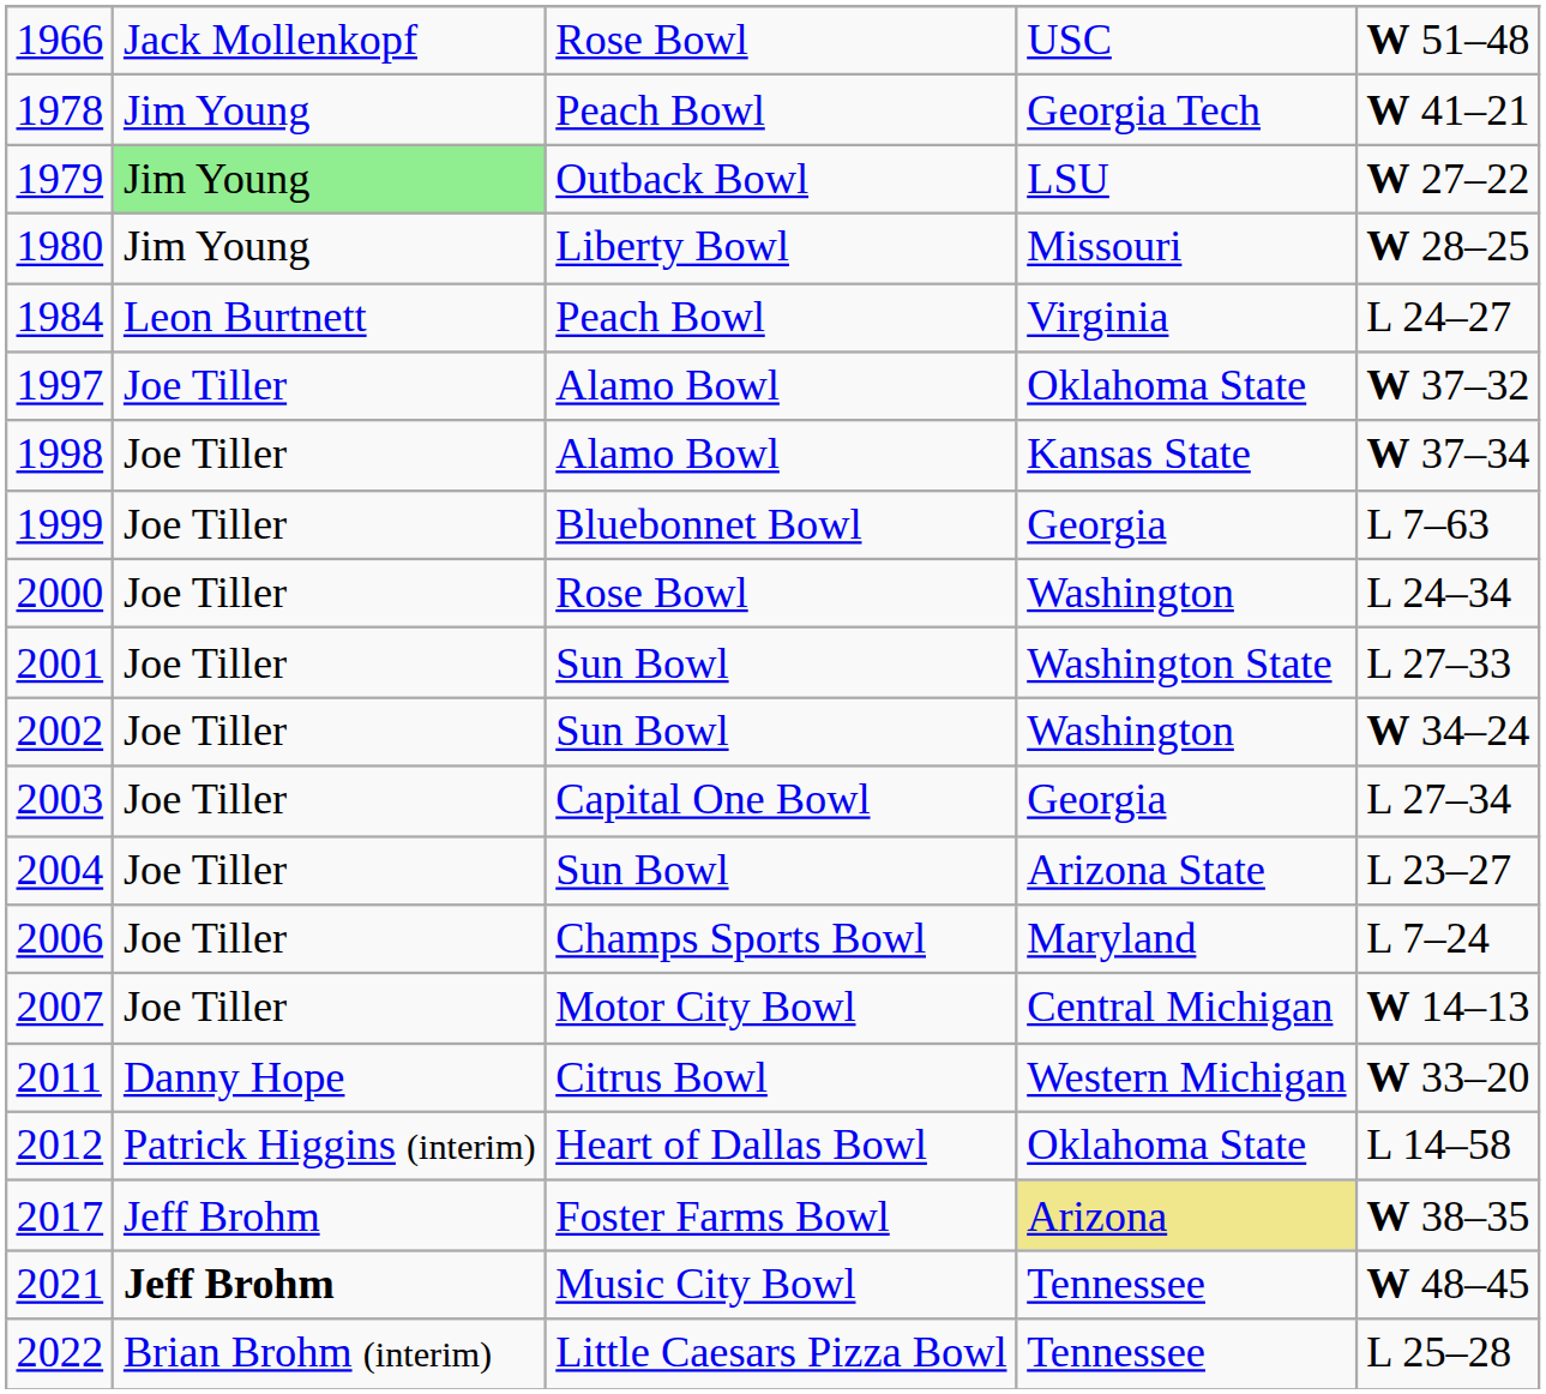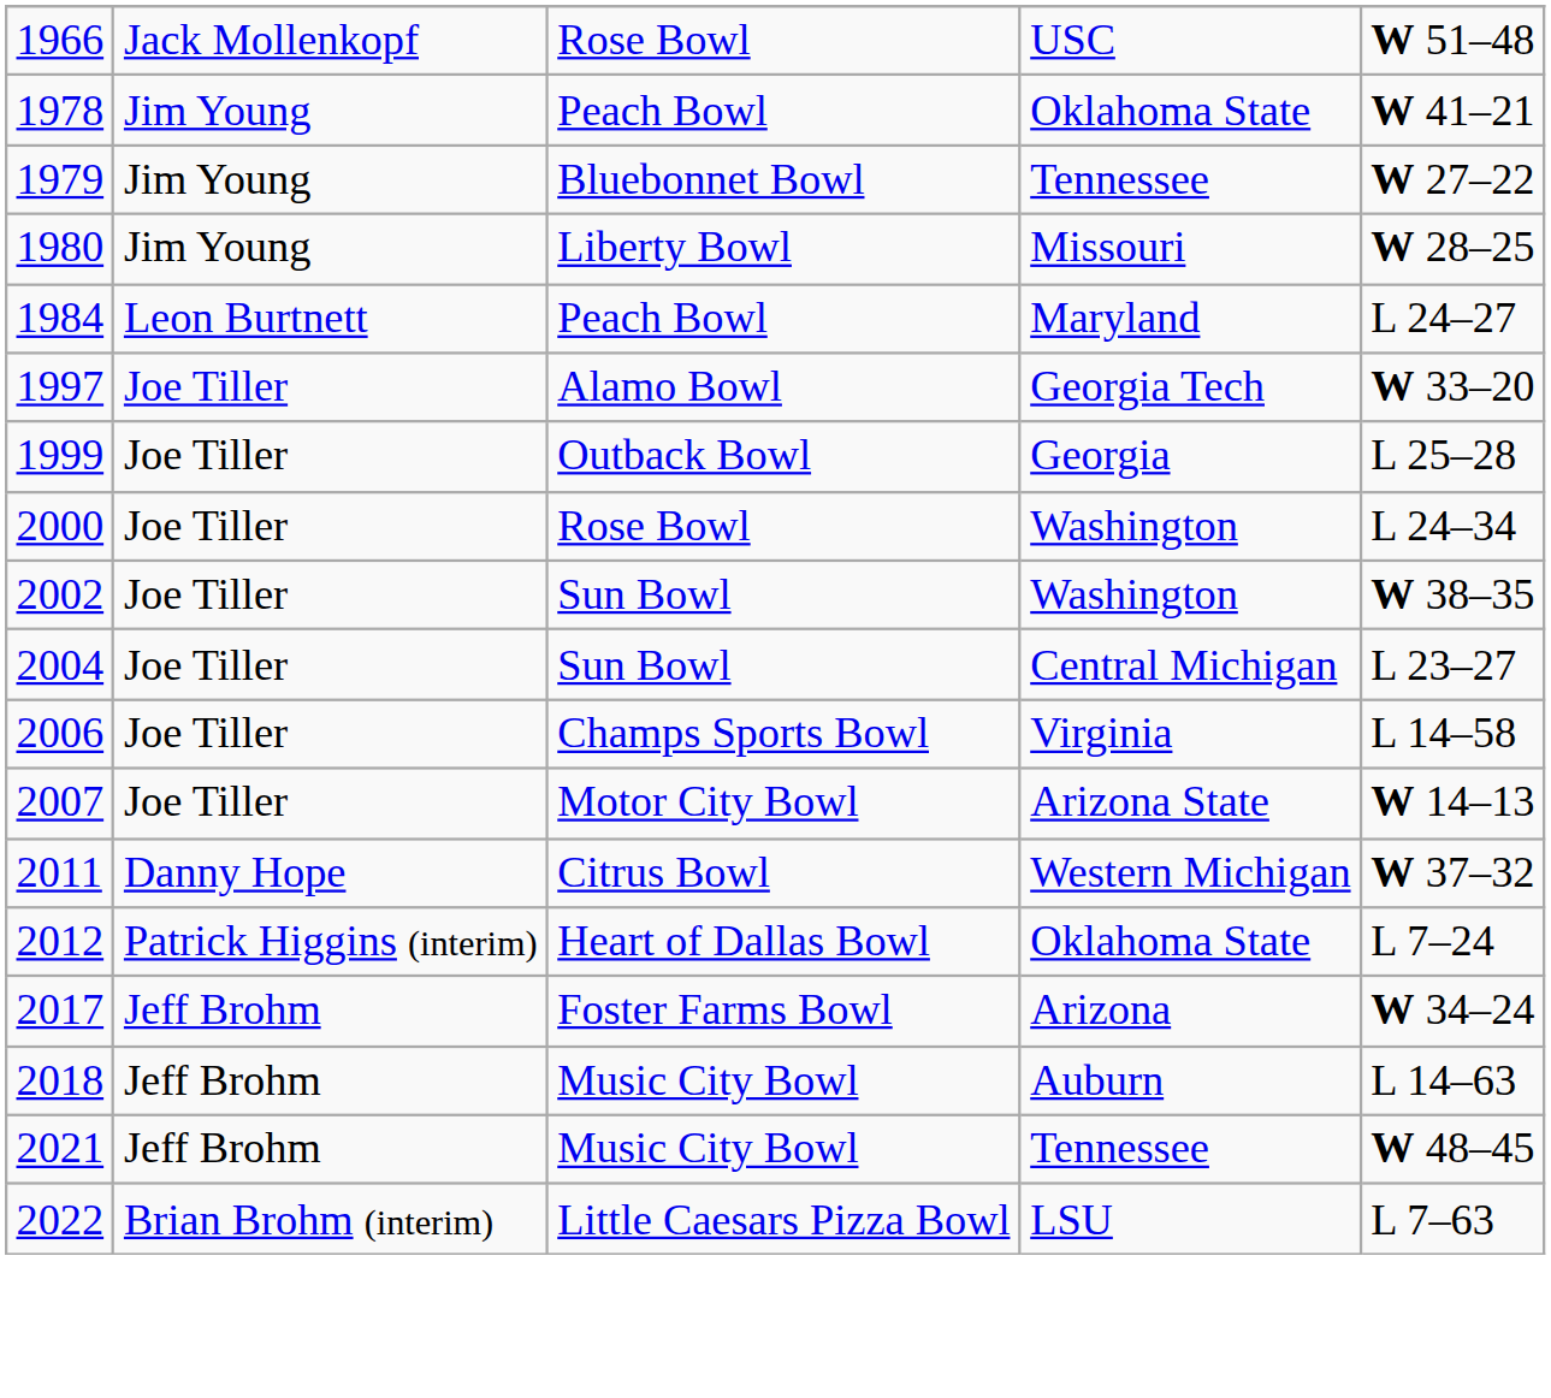 <table class="wikitable">
 <tr>
 </tr>
 <tr>
 <td><a href='#'>1966</a></td>
 <td><a href='#'>Jack Mollenkopf</a></td>
 <td><a href='#'>Rose Bowl</a></td>
 <td><a href='#'>USC</a></td>
 <td><strong>W</strong> 51–48</td>
 </tr>
 <tr>
 <td><a href='#'>1978</a></td>
 <td><a href='#'>Jim Young</a></td>
 <td><a href='#'>Peach Bowl</a></td>
-<td><a href='#'>Georgia Tech</a></td>
+<td><a href='#'>Oklahoma State</a></td>
 <td><strong>W</strong> 41–21</td>
 </tr>
 <tr>
 <td><a href='#'>1979</a></td>
-<td style="background: lightgreen;">Jim Young</td>
-<td><a href='#'>Outback Bowl</a></td>
-<td><a href='#'>LSU</a></td>
+<td>Jim Young</td>
+<td><a href='#'>Bluebonnet Bowl</a></td>
+<td><a href='#'>Tennessee</a></td>
 <td><strong>W</strong> 27–22</td>
 </tr>
 <tr>
 <td><a href='#'>1980</a></td>
 <td>Jim Young</td>
 <td><a href='#'>Liberty Bowl</a></td>
 <td><a href='#'>Missouri</a></td>
 <td><strong>W</strong> 28–25</td>
 </tr>
 <tr>
 <td><a href='#'>1984</a></td>
 <td><a href='#'>Leon Burtnett</a></td>
 <td><a href='#'>Peach Bowl</a></td>
-<td><a href='#'>Virginia</a></td>
+<td><a href='#'>Maryland</a></td>
 <td>L 24–27</td>
 </tr>
 <tr>
 <td><a href='#'>1997</a></td>
 <td><a href='#'>Joe Tiller</a></td>
 <td><a href='#'>Alamo Bowl</a></td>
-<td><a href='#'>Oklahoma State</a></td>
-<td><strong>W</strong> 37–32</td>
-</tr>
-<tr>
-<td><a href='#'>1998</a></td>
-<td>Joe Tiller</td>
-<td><a href='#'>Alamo Bowl</a></td>
-<td><a href='#'>Kansas State</a></td>
-<td><strong>W</strong> 37–34</td>
+<td><a href='#'>Georgia Tech</a></td>
+<td><strong>W</strong> 33–20</td>
 </tr>
 <tr>
 <td><a href='#'>1999</a></td>
 <td>Joe Tiller</td>
-<td><a href='#'>Bluebonnet Bowl</a></td>
+<td><a href='#'>Outback Bowl</a></td>
 <td><a href='#'>Georgia</a></td>
-<td>L 7–63</td>
+<td>L 25–28</td>
 </tr>
 <tr>
 <td><a href='#'>2000</a></td>
 <td>Joe Tiller</td>
 <td><a href='#'>Rose Bowl</a></td>
 <td><a href='#'>Washington</a></td>
 <td>L 24–34</td>
 </tr>
 <tr>
-<td><a href='#'>2001</a></td>
-<td>Joe Tiller</td>
-<td><a href='#'>Sun Bowl</a></td>
-<td><a href='#'>Washington State</a></td>
-<td>L 27–33</td>
-</tr>
-<tr>
 <td><a href='#'>2002</a></td>
 <td>Joe Tiller</td>
 <td><a href='#'>Sun Bowl</a></td>
 <td><a href='#'>Washington</a></td>
-<td><strong>W</strong> 34–24</td>
-</tr>
-<tr>
-<td><a href='#'>2003</a></td>
-<td>Joe Tiller</td>
-<td><a href='#'>Capital One Bowl</a></td>
-<td><a href='#'>Georgia</a></td>
-<td>L 27–34</td>
+<td><strong>W</strong> 38–35</td>
 </tr>
 <tr>
 <td><a href='#'>2004</a></td>
 <td>Joe Tiller</td>
 <td><a href='#'>Sun Bowl</a></td>
-<td><a href='#'>Arizona State</a></td>
+<td><a href='#'>Central Michigan</a></td>
 <td>L 23–27</td>
 </tr>
 <tr>
 <td><a href='#'>2006</a></td>
 <td>Joe Tiller</td>
 <td><a href='#'>Champs Sports Bowl</a></td>
-<td><a href='#'>Maryland</a></td>
-<td>L 7–24</td>
+<td><a href='#'>Virginia</a></td>
+<td>L 14–58</td>
 </tr>
 <tr>
 <td><a href='#'>2007</a></td>
 <td>Joe Tiller</td>
 <td><a href='#'>Motor City Bowl</a></td>
-<td><a href='#'>Central Michigan</a></td>
+<td><a href='#'>Arizona State</a></td>
 <td><strong>W</strong> 14–13</td>
 </tr>
 <tr>
 <td><a href='#'>2011</a></td>
 <td><a href='#'>Danny Hope</a></td>
 <td><a href='#'>Citrus Bowl</a></td>
 <td><a href='#'>Western Michigan</a></td>
-<td><strong>W</strong> 33–20</td>
+<td><strong>W</strong> 37–32</td>
 </tr>
 <tr>
 <td><a href='#'>2012</a></td>
 <td><a href='#'>Patrick Higgins</a> <small>(interim)</small></td>
 <td><a href='#'>Heart of Dallas Bowl</a></td>
 <td><a href='#'>Oklahoma State</a></td>
-<td>L 14–58</td>
+<td>L 7–24</td>
 </tr>
 <tr>
 <td><a href='#'>2017</a></td>
 <td><a href='#'>Jeff Brohm</a></td>
 <td><a href='#'>Foster Farms Bowl</a></td>
-<td style="background: khaki;"><a href='#'>Arizona</a></td>
-<td><strong>W</strong> 38–35</td>
+<td><a href='#'>Arizona</a></td>
+<td><strong>W</strong> 34–24</td>
+</tr>
+<tr>
+<td><a href='#'>2018</a></td>
+<td>Jeff Brohm</td>
+<td><a href='#'>Music City Bowl</a></td>
+<td><a href='#'>Auburn</a></td>
+<td>L 14–63</td>
 </tr>
 <tr>
 <td><a href='#'>2021</a></td>
-<td><strong>Jeff Brohm</strong></td>
+<td>Jeff Brohm</td>
 <td><a href='#'>Music City Bowl</a></td>
 <td><a href='#'>Tennessee</a></td>
 <td><strong>W</strong> 48–45</td>
 </tr>
 <tr>
 <td><a href='#'>2022</a></td>
 <td><a href='#'>Brian Brohm</a> <small>(interim)</small></td>
 <td><a href='#'>Little Caesars Pizza Bowl</a></td>
-<td><a href='#'>Tennessee</a></td>
-<td>L 25–28</td>
+<td><a href='#'>LSU</a></td>
+<td>L 7–63</td>
 </tr>
 </table>
